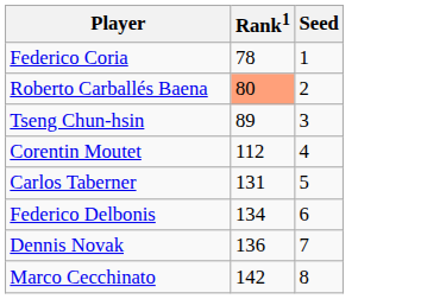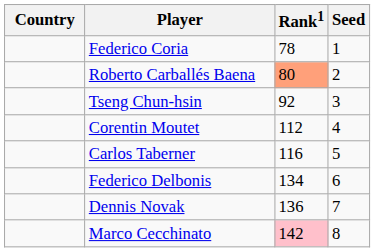 <table class="sortable wikitable">
 <tr>
+<th width="70">Country</th>
 <th width="175">Player</th>
 <th>Rank<sup>1</sup></th>
 <th>Seed</th>
 </tr>
 <tr>
+<td></td>
 <td><a href='#'>Federico Coria</a></td>
 <td>78</td>
 <td>1</td>
 </tr>
 <tr>
+<td></td>
 <td><a href='#'>Roberto Carballés Baena</a></td>
 <td style="background: lightsalmon;">80</td>
 <td>2</td>
 </tr>
 <tr>
+<td></td>
 <td><a href='#'>Tseng Chun-hsin</a></td>
-<td>89</td>
+<td>92</td>
 <td>3</td>
 </tr>
 <tr>
+<td></td>
 <td><a href='#'>Corentin Moutet</a></td>
 <td>112</td>
 <td>4</td>
 </tr>
 <tr>
+<td></td>
 <td><a href='#'>Carlos Taberner</a></td>
-<td>131</td>
+<td>116</td>
 <td>5</td>
 </tr>
 <tr>
+<td></td>
 <td><a href='#'>Federico Delbonis</a></td>
 <td>134</td>
 <td>6</td>
 </tr>
 <tr>
+<td></td>
 <td><a href='#'>Dennis Novak</a></td>
 <td>136</td>
 <td>7</td>
 </tr>
 <tr>
+<td></td>
 <td><a href='#'>Marco Cecchinato</a></td>
-<td>142</td>
+<td style="background: pink;">142</td>
 <td>8</td>
 </tr>
 </table>
